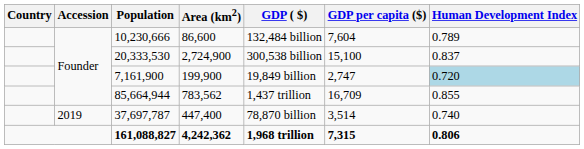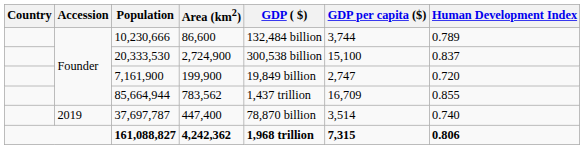 <table class="wikitable">
 <tr>
 <th>Country</th>
 <th>Accession</th>
 <th>Population</th>
 <th>Area (km<sup>2</sup>)</th>
 <th><a href='#'>GDP</a> ( $)</th>
 <th><a href='#'>GDP per capita</a> ($)</th>
 <th><a href='#'>Human Development Index</a></th>
 </tr>
 <tr>
 <td></td>
 <td rowspan="4">Founder</td>
 <td>10,230,666</td>
 <td>86,600</td>
 <td>132,484 billion</td>
-<td>7,604</td>
+<td>3,744</td>
 <td>0.789</td>
 </tr>
 <tr>
 <td></td>
 <td>20,333,530</td>
 <td>2,724,900</td>
 <td>300,538 billion</td>
 <td>15,100</td>
 <td>0.837</td>
 </tr>
 <tr>
 <td></td>
 <td>7,161,900</td>
 <td>199,900</td>
 <td>19,849 billion</td>
 <td>2,747</td>
-<td style="background: lightblue;">0.720</td>
+<td>0.720</td>
 </tr>
 <tr>
 <td></td>
 <td>85,664,944</td>
 <td>783,562</td>
 <td>1,437 trillion</td>
 <td>16,709</td>
 <td>0.855</td>
 </tr>
 <tr>
 <td></td>
 <td>2019</td>
 <td>37,697,787</td>
 <td>447,400</td>
 <td>78,870 billion</td>
 <td>3,514</td>
 <td>0.740</td>
 </tr>
 <tr>
 <td colspan="2"></td>
 <td><strong>161,088,827</strong></td>
 <td><strong>4,242,362</strong></td>
 <td><strong>1,968 trillion</strong></td>
 <td><strong>7,315</strong></td>
 <td><strong>0.806</strong></td>
 </tr>
 </table>
